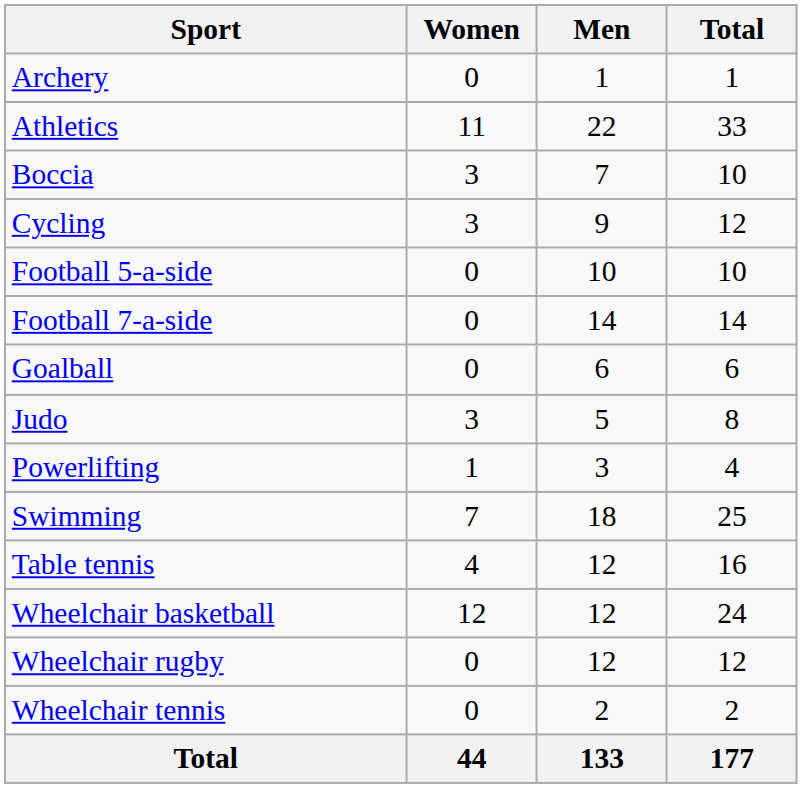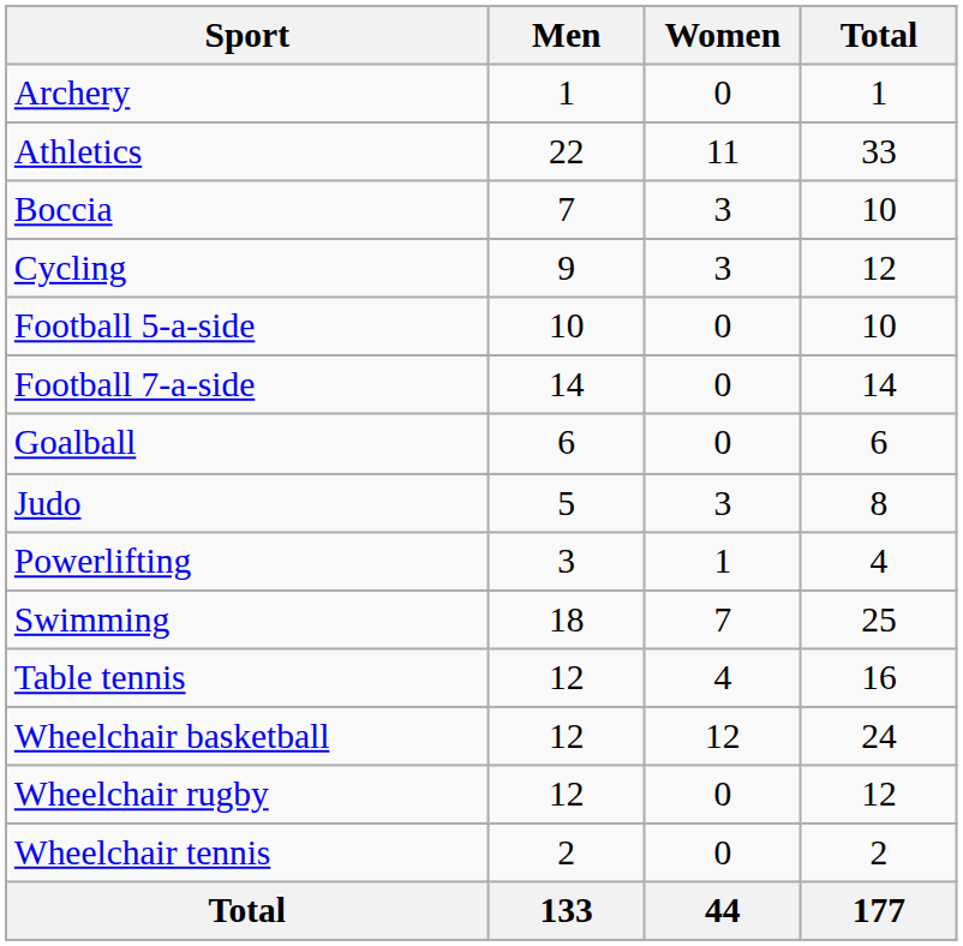 <table class="wikitable" style="text-align:center; font-size: 95%">
 <tr>
 <th width=200>Sport</th>
+<th width=60>Men</th>
 <th width=60>Women</th>
-<th width=60>Men</th>
 <th width=60>Total</th>
 </tr>
 <tr>
 <td align=left><a href='#'>Archery</a></td>
+<td>1</td>
 <td>0</td>
-<td>1</td>
 <td>1</td>
 </tr>
 <tr>
 <td align=left><a href='#'>Athletics</a></td>
+<td>22</td>
 <td>11</td>
-<td>22</td>
 <td>33</td>
 </tr>
 <tr>
 <td align=left><a href='#'>Boccia</a></td>
+<td>7</td>
 <td>3</td>
-<td>7</td>
 <td>10</td>
 </tr>
 <tr>
 <td align=left><a href='#'>Cycling</a></td>
+<td>9</td>
 <td>3</td>
-<td>9</td>
 <td>12</td>
 </tr>
 <tr>
 <td align=left><a href='#'>Football 5-a-side</a></td>
+<td>10</td>
 <td>0</td>
-<td>10</td>
 <td>10</td>
 </tr>
 <tr>
 <td align=left><a href='#'>Football 7-a-side</a></td>
+<td>14</td>
 <td>0</td>
-<td>14</td>
 <td>14</td>
 </tr>
 <tr>
 <td align=left><a href='#'>Goalball</a></td>
+<td>6</td>
 <td>0</td>
-<td>6</td>
 <td>6</td>
 </tr>
 <tr>
 <td align=left><a href='#'>Judo</a></td>
+<td>5</td>
 <td>3</td>
-<td>5</td>
 <td>8</td>
 </tr>
 <tr>
 <td align=left><a href='#'>Powerlifting</a></td>
+<td>3</td>
 <td>1</td>
-<td>3</td>
 <td>4</td>
 </tr>
 <tr>
 <td align=left><a href='#'>Swimming</a></td>
+<td>18</td>
 <td>7</td>
-<td>18</td>
 <td>25</td>
 </tr>
 <tr>
 <td align=left><a href='#'>Table tennis</a></td>
+<td>12</td>
 <td>4</td>
-<td>12</td>
 <td>16</td>
 </tr>
 <tr>
 <td align=left><a href='#'>Wheelchair basketball</a></td>
 <td>12</td>
 <td>12</td>
 <td>24</td>
 </tr>
 <tr>
 <td align=left><a href='#'>Wheelchair rugby</a></td>
+<td>12</td>
 <td>0</td>
-<td>12</td>
 <td>12</td>
 </tr>
 <tr>
 <td align=left><a href='#'>Wheelchair tennis</a></td>
+<td>2</td>
 <td>0</td>
-<td>2</td>
 <td>2</td>
 </tr>
 <tr>
 <th>Total</th>
+<th>133</th>
 <th>44</th>
-<th>133</th>
 <th>177</th>
 </tr>
 </table>
